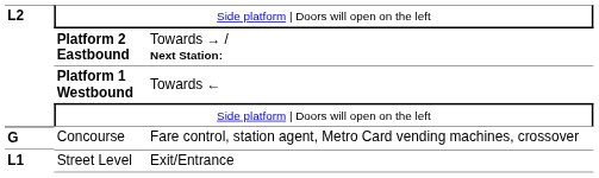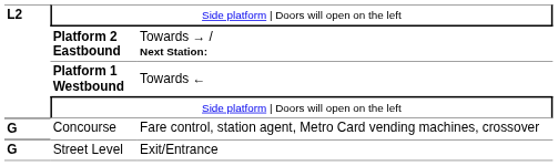 <table table border=0 cellspacing=0 cellpadding=3>
 <tr>
 <td style="border-top:solid 1px grey;border-bottom:solid 1px grey;" width=50 rowspan=4 valign=top><strong>L2</strong></td>
 <td style="border-top:solid 1px grey;border-right:solid 2px black;border-left:solid 2px black;border-bottom:solid 2px black;text-align:center;" colspan=2><small><a href='#'>Side platform</a> | Doors will open on the left </small></td>
 </tr>
 <tr>
 <td style="border-bottom:solid 1px grey;" width=100><span><strong>Platform 2</strong><br><strong>Eastbound</strong></span></td>
 <td style="border-bottom:solid 1px grey;" width=500>Towards →  / <br><small><strong>Next Station:</strong> </small></td>
 </tr>
 <tr>
 <td><span><strong>Platform 1</strong><br><strong>Westbound</strong></span></td>
 <td>Towards ← </td>
 </tr>
 <tr>
 <td style="border-top:solid 2px black;border-right:solid 2px black;border-left:solid 2px black;border-bottom:solid 1px grey;text-align:center;" colspan=2><small><a href='#'>Side platform</a> | Doors will open on the left </small></td>
 </tr>
 <tr>
 <td style="border-bottom:solid 1px grey;border-top:solid 1px grey;" width=50 valign=top><strong>G</strong></td>
 <td valign=top>Concourse</td>
 <td valign=top>Fare control, station agent, Metro Card vending machines, crossover</td>
 </tr>
 <tr>
-<td valign=top><strong>L1</strong></td>
+<td style="border-bottom:solid 1px grey;border-top:solid 1px grey;" width=50 valign=top><strong>G</strong></td>
 <td style="border-top:solid 1px grey;border-bottom:solid 1px grey;" width=100 valign=top>Street Level</td>
 <td style="border-top:solid 1px grey;border-bottom:solid 1px grey;" width=500 valign=top>Exit/Entrance</td>
 </tr>
 </table>
